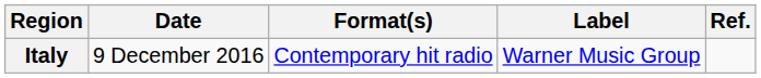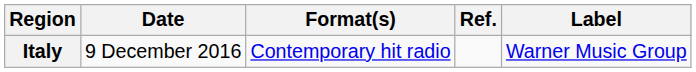 <table class="wikitable plainrowheaders">
 <tr>
 <th scope="col">Region</th>
 <th scope="col">Date</th>
 <th scope="col">Format(s)</th>
+<th scope="col">Ref.</th>
 <th scope="col">Label</th>
-<th scope="col">Ref.</th>
 </tr>
 <tr>
 <th scope="row">Italy</th>
 <td>9 December 2016</td>
 <td><a href='#'>Contemporary hit radio</a></td>
+<td></td>
 <td><a href='#'>Warner Music Group</a></td>
-<td></td>
 </tr>
 </table>
